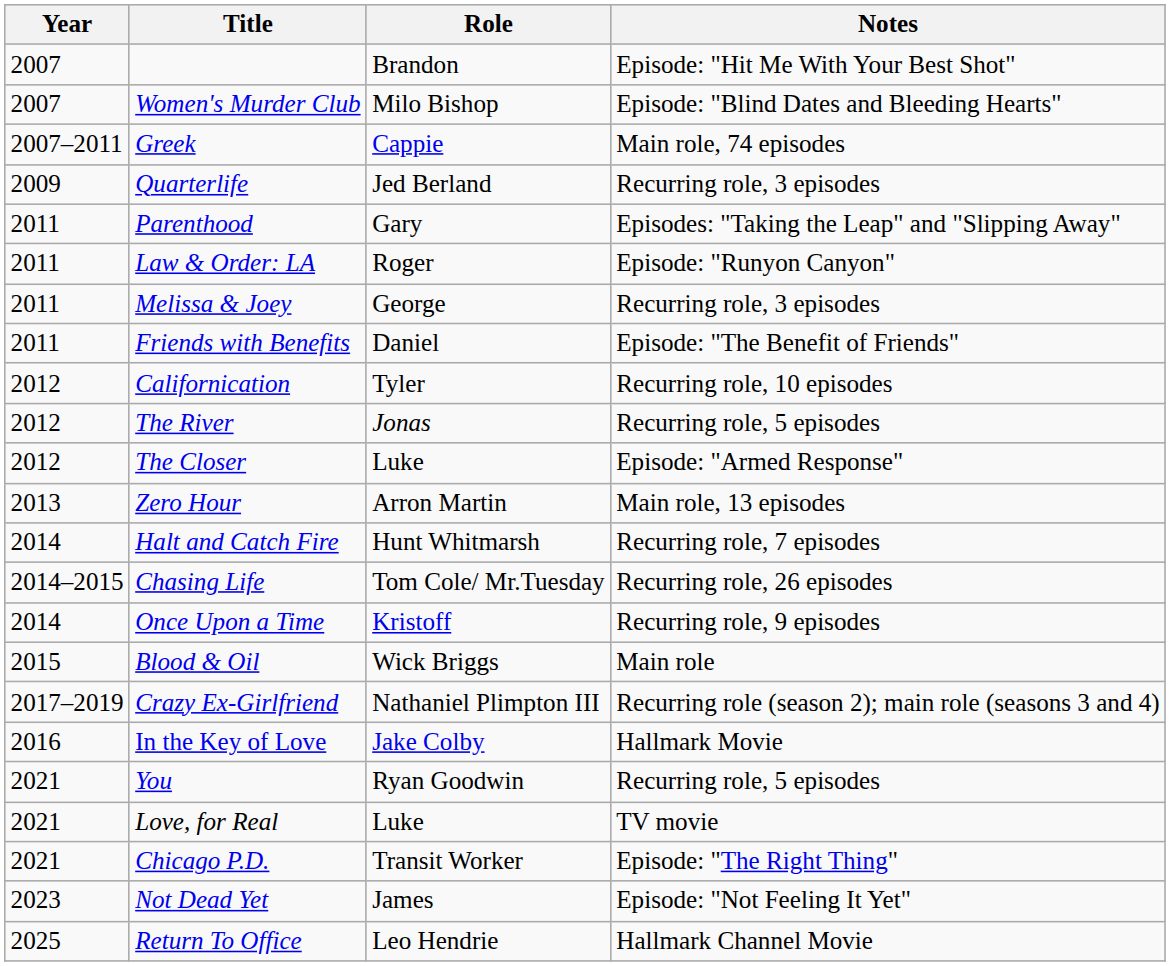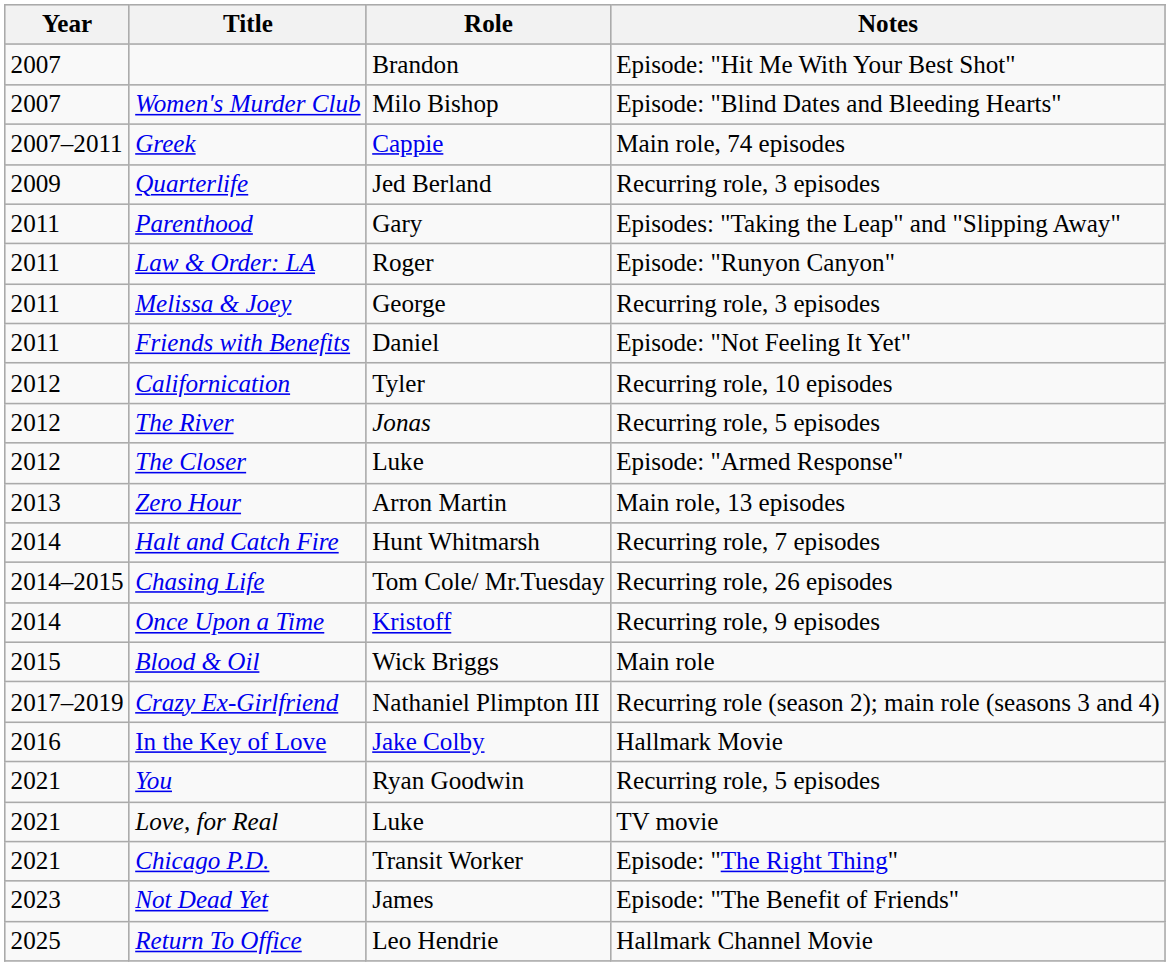 <table class="wikitable sortable">
 <tr>
 <th>Year</th>
 <th>Title</th>
 <th>Role</th>
 <th class="unsortable">Notes</th>
 </tr>
 <tr>
 <td>2007</td>
 <td><em></em></td>
 <td>Brandon</td>
 <td>Episode: "Hit Me With Your Best Shot"</td>
 </tr>
 <tr>
 <td>2007</td>
 <td><em><a href='#'>Women's Murder Club</a></em></td>
 <td>Milo Bishop</td>
 <td>Episode: "Blind Dates and Bleeding Hearts"</td>
 </tr>
 <tr>
 <td>2007–2011</td>
 <td><em><a href='#'>Greek</a></em></td>
 <td><a href='#'>Cappie</a></td>
 <td>Main role, 74 episodes</td>
 </tr>
 <tr>
 <td>2009</td>
 <td><em><a href='#'>Quarterlife</a></em></td>
 <td>Jed Berland</td>
 <td>Recurring role, 3 episodes</td>
 </tr>
 <tr>
 <td>2011</td>
 <td><em><a href='#'>Parenthood</a></em></td>
 <td>Gary</td>
 <td>Episodes: "Taking the Leap" and "Slipping Away"</td>
 </tr>
 <tr>
 <td>2011</td>
 <td><em><a href='#'>Law & Order: LA</a></em></td>
 <td>Roger</td>
 <td>Episode: "Runyon Canyon"</td>
 </tr>
 <tr>
 <td>2011</td>
 <td><em><a href='#'>Melissa & Joey</a></em></td>
 <td>George</td>
 <td>Recurring role, 3 episodes</td>
 </tr>
 <tr>
 <td>2011</td>
 <td><em><a href='#'>Friends with Benefits</a></em></td>
 <td>Daniel</td>
-<td>Episode: "The Benefit of Friends"</td>
+<td>Episode: "Not Feeling It Yet"</td>
 </tr>
 <tr>
 <td>2012</td>
 <td><em><a href='#'>Californication</a></em></td>
 <td>Tyler</td>
 <td>Recurring role, 10 episodes</td>
 </tr>
 <tr>
 <td>2012</td>
 <td><em><a href='#'>The River</a></em></td>
 <td><em>Jonas</em></td>
 <td>Recurring role, 5 episodes</td>
 </tr>
 <tr>
 <td>2012</td>
 <td><em><a href='#'>The Closer</a></em></td>
 <td>Luke</td>
 <td>Episode: "Armed Response"</td>
 </tr>
 <tr>
 <td>2013</td>
 <td><em><a href='#'>Zero Hour</a></em></td>
 <td>Arron Martin</td>
 <td>Main role, 13 episodes</td>
 </tr>
 <tr>
 <td>2014</td>
 <td><em><a href='#'>Halt and Catch Fire</a></em></td>
 <td>Hunt Whitmarsh</td>
 <td>Recurring role, 7 episodes</td>
 </tr>
 <tr>
 <td>2014–2015</td>
 <td><em><a href='#'>Chasing Life</a></em></td>
 <td>Tom Cole/ Mr.Tuesday</td>
 <td>Recurring role, 26 episodes</td>
 </tr>
 <tr>
 <td>2014</td>
 <td><em><a href='#'>Once Upon a Time</a></em></td>
 <td><a href='#'>Kristoff</a></td>
 <td>Recurring role, 9 episodes</td>
 </tr>
 <tr>
 <td>2015</td>
 <td><em><a href='#'>Blood & Oil</a></em></td>
 <td>Wick Briggs</td>
 <td>Main role</td>
 </tr>
 <tr>
 <td>2017–2019</td>
 <td><em><a href='#'>Crazy Ex-Girlfriend</a></em></td>
 <td>Nathaniel Plimpton III</td>
 <td>Recurring role (season 2); main role (seasons 3 and 4)</td>
 </tr>
 <tr>
 <td>2016</td>
 <td><a href='#'>In the Key of Love</a></td>
 <td><a href='#'>Jake Colby</a></td>
 <td>Hallmark Movie</td>
 </tr>
 <tr>
 <td>2021</td>
 <td><em><a href='#'>You</a></em></td>
 <td>Ryan Goodwin</td>
 <td>Recurring role, 5 episodes</td>
 </tr>
 <tr>
 <td>2021</td>
 <td><em>Love, for Real</em></td>
 <td>Luke</td>
 <td>TV movie</td>
 </tr>
 <tr>
 <td>2021</td>
 <td><em><a href='#'>Chicago P.D.</a></em></td>
 <td>Transit Worker</td>
 <td>Episode: "<a href='#'>The Right Thing</a>"</td>
 </tr>
 <tr>
 <td>2023</td>
 <td><em><a href='#'>Not Dead Yet</a></em></td>
 <td>James</td>
-<td>Episode: "Not Feeling It Yet"</td>
+<td>Episode: "The Benefit of Friends"</td>
 </tr>
 <tr>
 <td>2025</td>
 <td><em><a href='#'>Return To Office</a></em></td>
 <td>Leo Hendrie</td>
 <td>Hallmark Channel Movie</td>
 </tr>
 </table>
